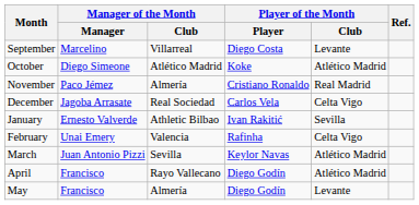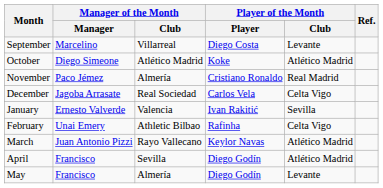 <table class="wikitable">
 <tr>
 <th rowspan="2">Month</th>
 <th colspan="2"><a href='#'>Manager of the Month</a></th>
 <th colspan="2"><a href='#'>Player of the Month</a></th>
 <th rowspan="2">Ref.</th>
 </tr>
 <tr>
 <th>Manager</th>
 <th>Club</th>
 <th>Player</th>
 <th>Club</th>
 </tr>
 <tr>
 <td>September</td>
 <td> <a href='#'>Marcelino</a></td>
 <td>Villarreal</td>
 <td> <a href='#'>Diego Costa</a> </td>
 <td>Levante</td>
 <td align=center></td>
 </tr>
 <tr>
 <td>October</td>
 <td> <a href='#'>Diego Simeone</a></td>
 <td>Atlético Madrid</td>
 <td> <a href='#'>Koke</a></td>
 <td>Atlético Madrid</td>
 <td align=center></td>
 </tr>
 <tr>
 <td>November</td>
 <td> <a href='#'>Paco Jémez</a></td>
 <td>Almería</td>
 <td> <a href='#'>Cristiano Ronaldo</a></td>
 <td>Real Madrid</td>
 <td align=center></td>
 </tr>
 <tr>
 <td>December</td>
 <td> <a href='#'>Jagoba Arrasate</a></td>
 <td>Real Sociedad</td>
 <td> <a href='#'>Carlos Vela</a></td>
 <td>Celta Vigo</td>
 <td align=center></td>
 </tr>
 <tr>
 <td>January</td>
 <td> <a href='#'>Ernesto Valverde</a></td>
-<td>Athletic Bilbao</td>
+<td>Valencia</td>
 <td> <a href='#'>Ivan Rakitić</a></td>
 <td>Sevilla</td>
 <td align=center></td>
 </tr>
 <tr>
 <td>February</td>
 <td> <a href='#'>Unai Emery</a></td>
-<td>Valencia</td>
+<td>Athletic Bilbao</td>
 <td> <a href='#'>Rafinha</a></td>
 <td>Celta Vigo</td>
 <td align=center></td>
 </tr>
 <tr>
 <td>March</td>
 <td> <a href='#'>Juan Antonio Pizzi</a></td>
-<td>Sevilla</td>
+<td>Rayo Vallecano</td>
 <td> <a href='#'>Keylor Navas</a></td>
 <td>Atlético Madrid</td>
 <td align=center></td>
 </tr>
 <tr>
 <td>April</td>
 <td> <a href='#'>Francisco</a></td>
-<td>Rayo Vallecano</td>
+<td>Sevilla</td>
 <td> <a href='#'>Diego Godín</a></td>
 <td>Atlético Madrid</td>
 <td align=center></td>
 </tr>
 <tr>
 <td>May</td>
 <td> <a href='#'>Francisco</a></td>
 <td>Almería</td>
 <td> <a href='#'>Diego Godín</a></td>
 <td>Levante</td>
 <td align=center></td>
 </tr>
 </table>
